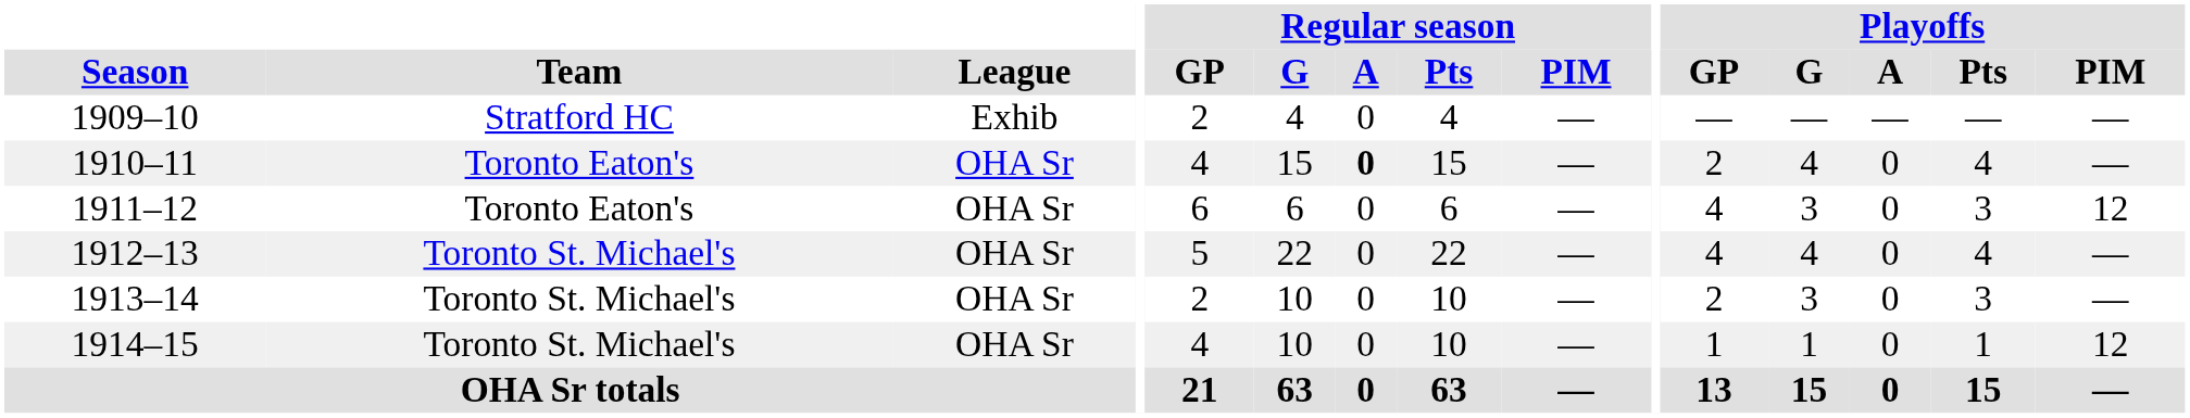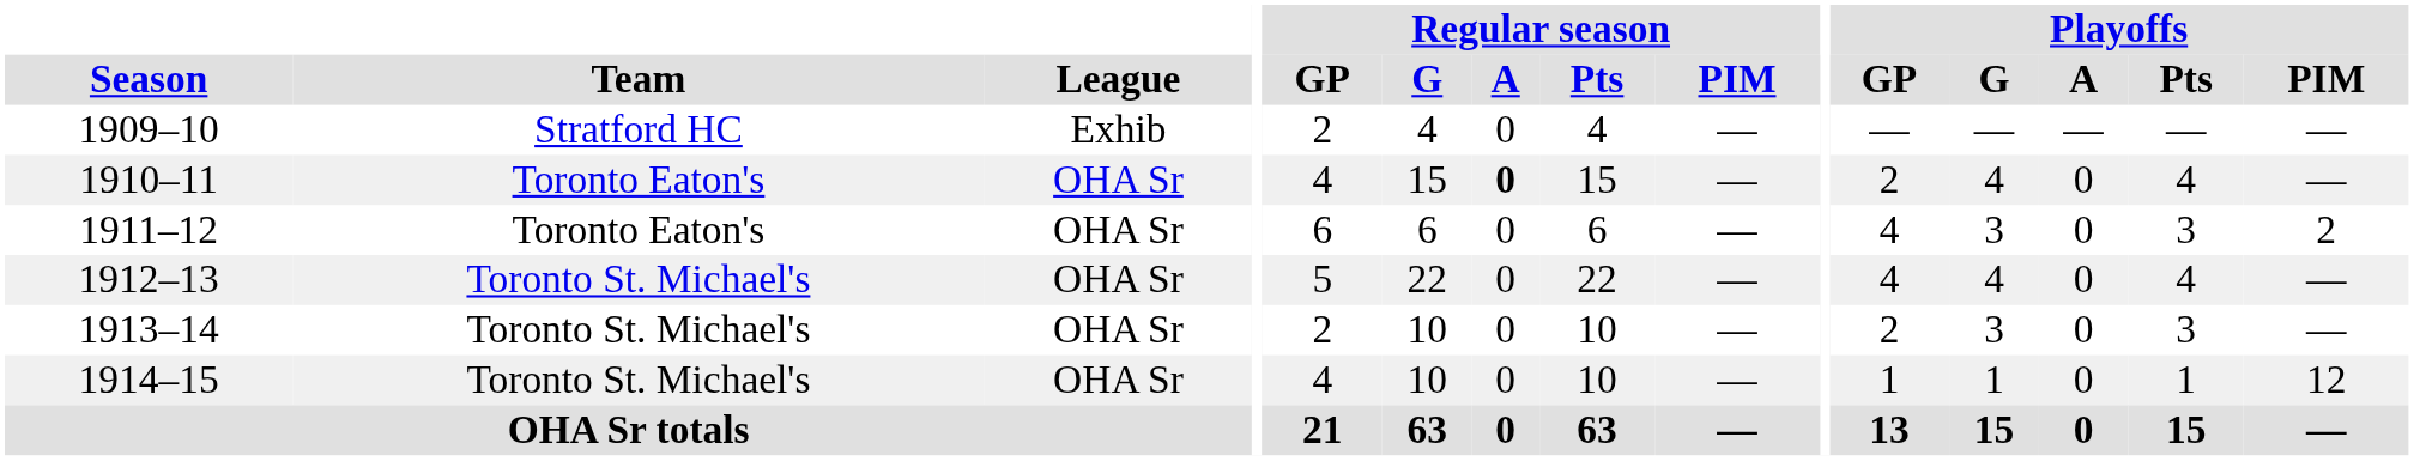 <table border="0" cellpadding="1" cellspacing="0" style="text-align:center; width:60em">
 <tr bgcolor="#e0e0e0">
 <th colspan="3" bgcolor="#ffffff"></th>
 <th rowspan="100" bgcolor="#ffffff"></th>
 <th colspan="5"><a href='#'>Regular season</a></th>
 <th rowspan="100" bgcolor="#ffffff"></th>
 <th colspan="5"><a href='#'>Playoffs</a></th>
 </tr>
 <tr bgcolor="#e0e0e0">
 <th><a href='#'>Season</a></th>
 <th>Team</th>
 <th>League</th>
 <th>GP</th>
 <th><a href='#'>G</a></th>
 <th><a href='#'>A</a></th>
 <th><a href='#'>Pts</a></th>
 <th><a href='#'>PIM</a></th>
 <th>GP</th>
 <th>G</th>
 <th>A</th>
 <th>Pts</th>
 <th>PIM</th>
 </tr>
 <tr>
 <td>1909–10</td>
 <td><a href='#'>Stratford HC</a></td>
 <td>Exhib</td>
 <td>2</td>
 <td>4</td>
 <td>0</td>
 <td>4</td>
 <td>—</td>
 <td>—</td>
 <td>—</td>
 <td>—</td>
 <td>—</td>
 <td>—</td>
 </tr>
 <tr bgcolor="#f0f0f0">
 <td>1910–11</td>
 <td><a href='#'>Toronto Eaton's</a></td>
 <td><a href='#'>OHA Sr</a></td>
 <td>4</td>
 <td>15</td>
 <td><strong>0</strong></td>
 <td>15</td>
 <td>—</td>
 <td>2</td>
 <td>4</td>
 <td>0</td>
 <td>4</td>
 <td>—</td>
 </tr>
 <tr>
 <td>1911–12</td>
 <td>Toronto Eaton's</td>
 <td>OHA Sr</td>
 <td>6</td>
 <td>6</td>
 <td>0</td>
 <td>6</td>
 <td>—</td>
 <td>4</td>
 <td>3</td>
 <td>0</td>
 <td>3</td>
-<td>12</td>
+<td>2</td>
 </tr>
 <tr bgcolor="#f0f0f0">
 <td>1912–13</td>
 <td><a href='#'>Toronto St. Michael's</a></td>
 <td>OHA Sr</td>
 <td>5</td>
 <td>22</td>
 <td>0</td>
 <td>22</td>
 <td>—</td>
 <td>4</td>
 <td>4</td>
 <td>0</td>
 <td>4</td>
 <td>—</td>
 </tr>
 <tr>
 <td>1913–14</td>
 <td>Toronto St. Michael's</td>
 <td>OHA Sr</td>
 <td>2</td>
 <td>10</td>
 <td>0</td>
 <td>10</td>
 <td>—</td>
 <td>2</td>
 <td>3</td>
 <td>0</td>
 <td>3</td>
 <td>—</td>
 </tr>
 <tr bgcolor="#f0f0f0">
 <td>1914–15</td>
 <td>Toronto St. Michael's</td>
 <td>OHA Sr</td>
 <td>4</td>
 <td>10</td>
 <td>0</td>
 <td>10</td>
 <td>—</td>
 <td>1</td>
 <td>1</td>
 <td>0</td>
 <td>1</td>
 <td>12</td>
 </tr>
 <tr bgcolor="#e0e0e0">
 <th colspan="3">OHA Sr totals</th>
 <th>21</th>
 <th>63</th>
 <th>0</th>
 <th>63</th>
 <th>—</th>
 <th>13</th>
 <th>15</th>
 <th>0</th>
 <th>15</th>
 <th>—</th>
 </tr>
 </table>
